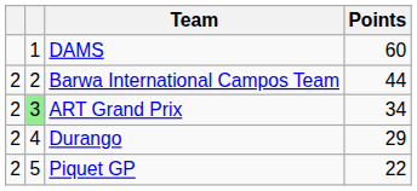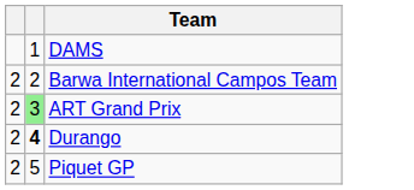 <table class="wikitable" style="font-size: 85%;">
 <tr>
 <th></th>
 <th></th>
 <th>Team</th>
-<th>Points</th>
 </tr>
 <tr>
 <td align="left"></td>
 <td align="center">1</td>
 <td> <a href='#'>DAMS</a></td>
-<td align="right">60</td>
 </tr>
 <tr>
 <td align="left"> 2</td>
 <td align="center">2</td>
 <td> <a href='#'>Barwa International Campos Team</a></td>
-<td align="right">44</td>
 </tr>
 <tr>
 <td align="left"> 2</td>
 <td align="center" style="background: lightgreen;">3</td>
 <td> <a href='#'>ART Grand Prix</a></td>
-<td align="right">34</td>
 </tr>
 <tr>
 <td align="left"> 2</td>
-<td align="center">4</td>
+<td align="center"><strong>4</strong></td>
 <td> <a href='#'>Durango</a></td>
-<td align="right">29</td>
 </tr>
 <tr>
 <td align="left"> 2</td>
 <td align="center">5</td>
 <td> <a href='#'>Piquet GP</a></td>
-<td align="right">22</td>
 </tr>
 </table>
